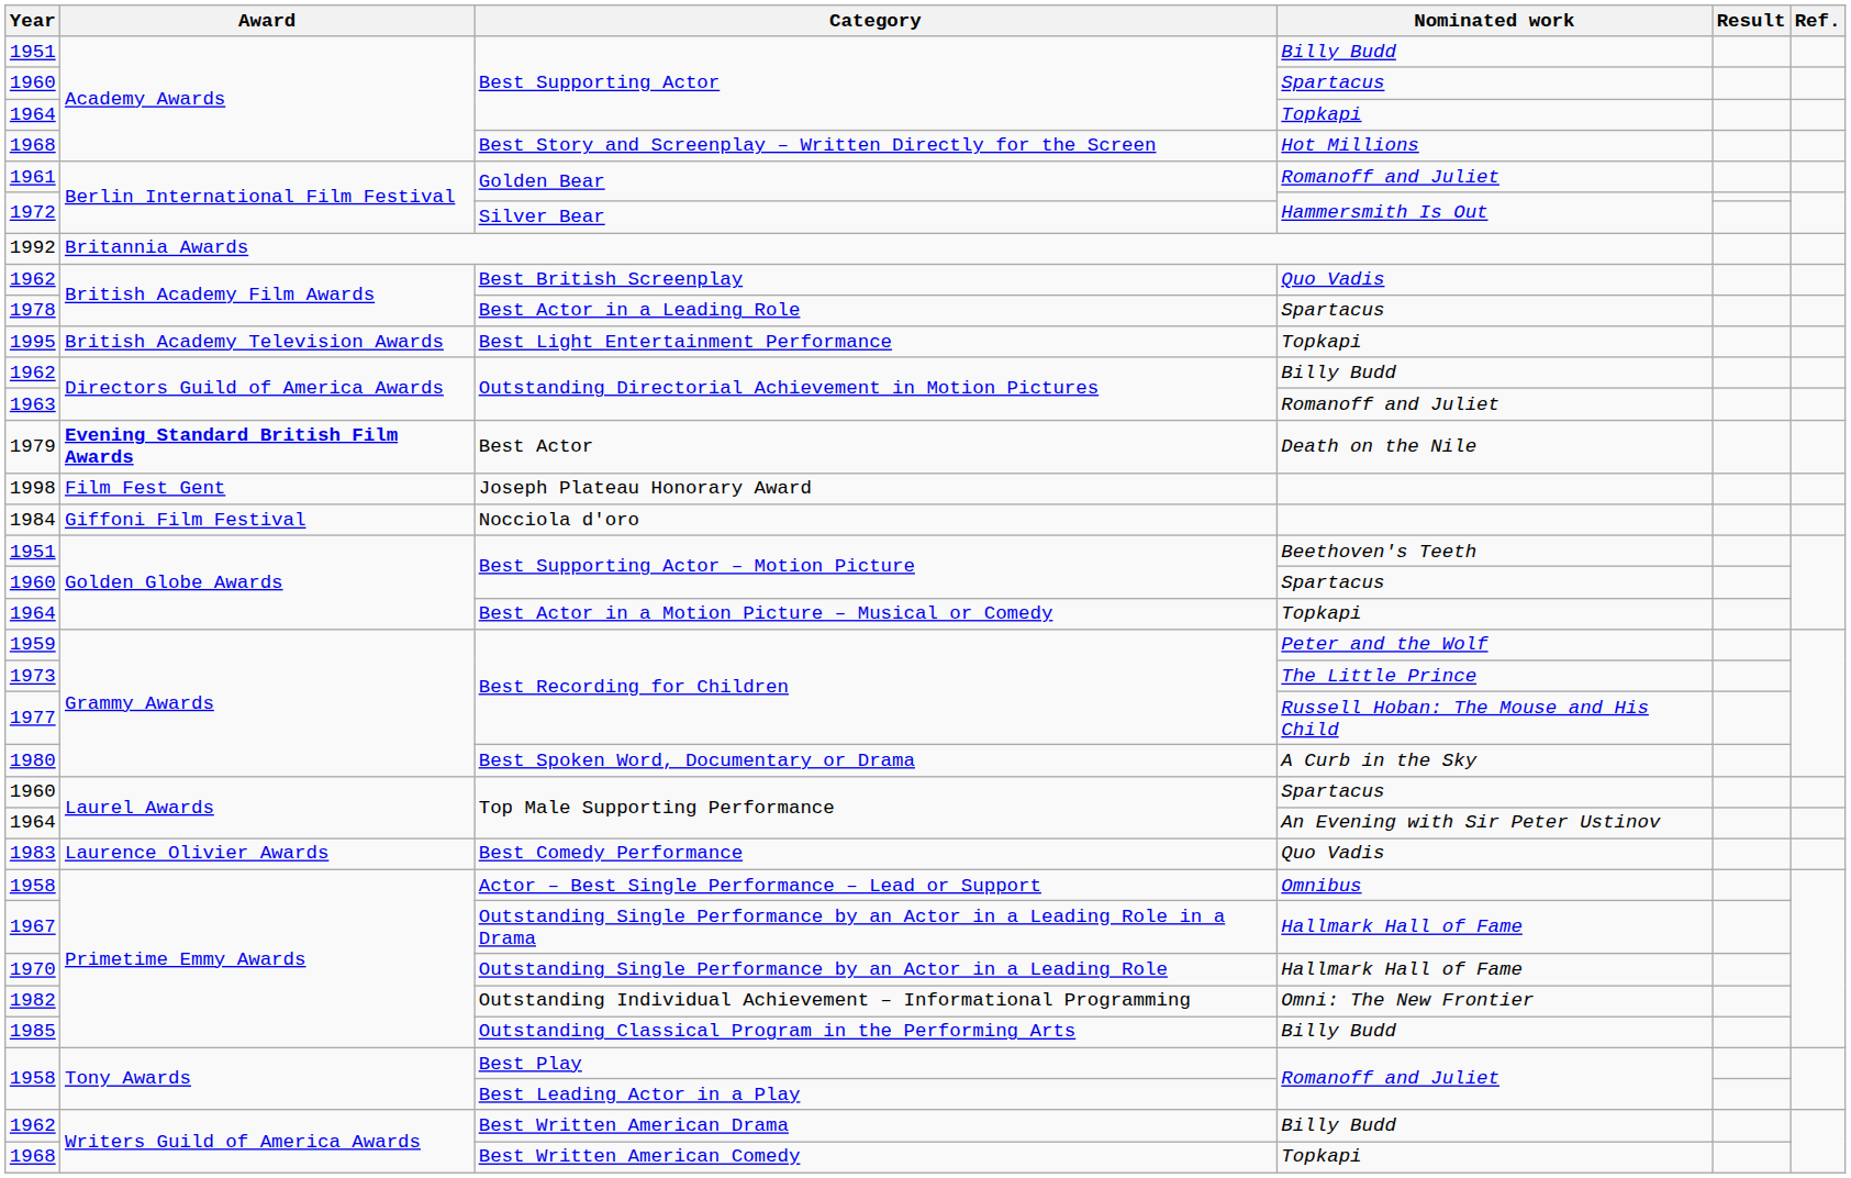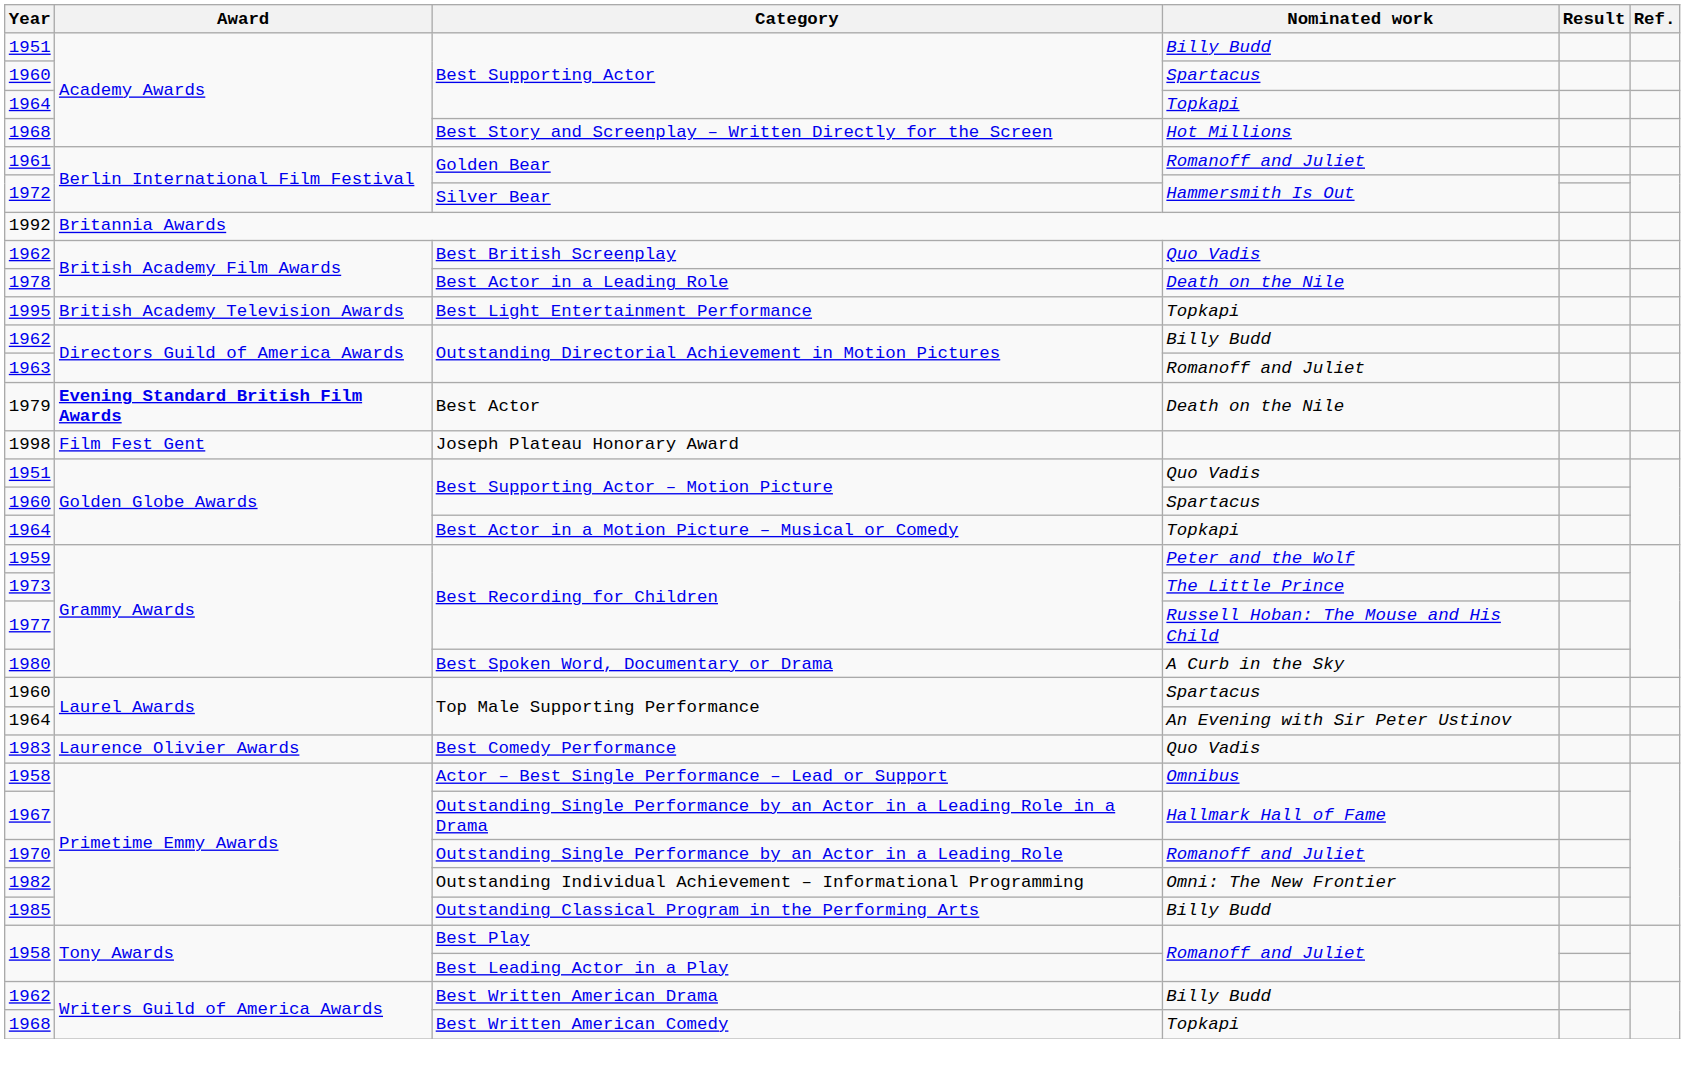 <table class="wikitable">
 <tr>
 <th>Year</th>
 <th>Award</th>
 <th>Category</th>
 <th>Nominated work</th>
 <th>Result</th>
 <th>Ref.</th>
 </tr>
 <tr>
 <td><a href='#'>1951</a></td>
 <td rowspan="4"><a href='#'>Academy Awards</a></td>
 <td rowspan="3"><a href='#'>Best Supporting Actor</a></td>
 <td><em><a href='#'>Billy Budd</a></em></td>
 <td></td>
 <td align="center"></td>
 </tr>
 <tr>
 <td><a href='#'>1960</a></td>
 <td><em><a href='#'>Spartacus</a></em></td>
 <td></td>
 <td align="center"></td>
 </tr>
 <tr>
 <td><a href='#'>1964</a></td>
 <td><em><a href='#'>Topkapi</a></em></td>
 <td></td>
 <td align="center"></td>
 </tr>
 <tr>
 <td><a href='#'>1968</a></td>
 <td><a href='#'>Best Story and Screenplay – Written Directly for the Screen</a></td>
 <td><em><a href='#'>Hot Millions</a></em></td>
 <td></td>
 <td align="center"></td>
 </tr>
 <tr>
 <td><a href='#'>1961</a></td>
 <td rowspan="3"><a href='#'>Berlin International Film Festival</a></td>
 <td rowspan="2"><a href='#'>Golden Bear</a></td>
 <td><em><a href='#'>Romanoff and Juliet</a></em></td>
 <td></td>
 <td align="center"></td>
 </tr>
 <tr>
 <td rowspan="2"><a href='#'>1972</a></td>
 <td rowspan="2"><em><a href='#'>Hammersmith Is Out</a></em></td>
 <td></td>
 <td align="center" rowspan="2"></td>
 </tr>
 <tr>
 <td><a href='#'>Silver Bear</a></td>
 <td></td>
 </tr>
 <tr>
 <td>1992</td>
 <td colspan="3"><a href='#'>Britannia Awards</a></td>
 <td></td>
 <td align="center"></td>
 </tr>
 <tr>
 <td><a href='#'>1962</a></td>
 <td rowspan="2"><a href='#'>British Academy Film Awards</a></td>
 <td><a href='#'>Best British Screenplay</a></td>
 <td><em><a href='#'>Quo Vadis</a></em></td>
 <td></td>
 <td align="center"></td>
 </tr>
 <tr>
 <td><a href='#'>1978</a></td>
 <td><a href='#'>Best Actor in a Leading Role</a></td>
-<td><em>Spartacus</em></td>
+<td><em><a href='#'>Death on the Nile</a></em></td>
 <td></td>
 <td align="center"></td>
 </tr>
 <tr>
 <td><a href='#'>1995</a></td>
 <td><a href='#'>British Academy Television Awards</a></td>
 <td><a href='#'>Best Light Entertainment Performance</a></td>
 <td><em>Topkapi</em></td>
 <td></td>
 <td align="center"></td>
 </tr>
 <tr>
 <td><a href='#'>1962</a></td>
 <td rowspan="2"><a href='#'>Directors Guild of America Awards</a></td>
 <td rowspan="2"><a href='#'>Outstanding Directorial Achievement in Motion Pictures</a></td>
 <td><em>Billy Budd</em></td>
 <td></td>
 <td align="center"></td>
 </tr>
 <tr>
 <td><a href='#'>1963</a></td>
 <td><em>Romanoff and Juliet</em></td>
 <td></td>
 <td align="center"></td>
 </tr>
 <tr>
 <td>1979</td>
 <td><strong><a href='#'>Evening Standard British Film Awards</a></strong></td>
 <td>Best Actor</td>
 <td><em>Death on the Nile</em></td>
 <td></td>
 <td align="center"></td>
 </tr>
 <tr>
 <td>1998</td>
 <td><a href='#'>Film Fest Gent</a></td>
 <td>Joseph Plateau Honorary Award</td>
 <td></td>
 <td></td>
 <td align="center"></td>
 </tr>
 <tr>
-<td>1984</td>
-<td><a href='#'>Giffoni Film Festival</a></td>
-<td>Nocciola d'oro</td>
-<td></td>
-<td></td>
-<td align="center"></td>
-</tr>
-<tr>
 <td><a href='#'>1951</a></td>
 <td rowspan="3"><a href='#'>Golden Globe Awards</a></td>
 <td rowspan="2"><a href='#'>Best Supporting Actor – Motion Picture</a></td>
-<td><em>Beethoven's Teeth</em></td>
+<td><em>Quo Vadis</em></td>
 <td></td>
 <td align="center" rowspan="3"></td>
 </tr>
 <tr>
 <td><a href='#'>1960</a></td>
 <td><em>Spartacus</em></td>
 <td></td>
 </tr>
 <tr>
 <td><a href='#'>1964</a></td>
 <td><a href='#'>Best Actor in a Motion Picture – Musical or Comedy</a></td>
 <td><em>Topkapi</em></td>
 <td></td>
 </tr>
 <tr>
 <td><a href='#'>1959</a></td>
 <td rowspan="4"><a href='#'>Grammy Awards</a></td>
 <td rowspan="3"><a href='#'>Best Recording for Children</a></td>
 <td><em><a href='#'>Peter and the Wolf</a></em></td>
 <td></td>
 <td align="center" rowspan="4"></td>
 </tr>
 <tr>
 <td><a href='#'>1973</a></td>
 <td><em><a href='#'>The Little Prince</a></em></td>
 <td></td>
 </tr>
 <tr>
 <td><a href='#'>1977</a></td>
 <td><em><a href='#'>Russell Hoban: The Mouse and His Child</a></em></td>
 <td></td>
 </tr>
 <tr>
 <td><a href='#'>1980</a></td>
 <td><a href='#'>Best Spoken Word, Documentary or Drama</a></td>
 <td><em>A Curb in the Sky</em></td>
 <td></td>
 </tr>
 <tr>
 <td>1960</td>
 <td rowspan="2"><a href='#'>Laurel Awards</a></td>
 <td rowspan="2">Top Male Supporting Performance</td>
 <td><em>Spartacus</em></td>
 <td></td>
 <td align="center"></td>
 </tr>
 <tr>
 <td>1964</td>
 <td><em>An Evening with Sir Peter Ustinov</em></td>
 <td></td>
 <td align="center"></td>
 </tr>
 <tr>
 <td><a href='#'>1983</a></td>
 <td><a href='#'>Laurence Olivier Awards</a></td>
 <td><a href='#'>Best Comedy Performance</a></td>
 <td><em>Quo Vadis</em></td>
 <td></td>
 <td></td>
 </tr>
 <tr>
 <td><a href='#'>1958</a></td>
 <td rowspan="5"><a href='#'>Primetime Emmy Awards</a></td>
 <td><a href='#'>Actor – Best Single Performance – Lead or Support</a></td>
 <td><em><a href='#'>Omnibus</a></em> </td>
 <td></td>
 <td align="center" rowspan="5"></td>
 </tr>
 <tr>
 <td><a href='#'>1967</a></td>
 <td><a href='#'>Outstanding Single Performance by an Actor in a Leading Role in a Drama</a></td>
 <td><em><a href='#'>Hallmark Hall of Fame</a></em> </td>
 <td></td>
 </tr>
 <tr>
 <td><a href='#'>1970</a></td>
 <td><a href='#'>Outstanding Single Performance by an Actor in a Leading Role</a></td>
-<td><em>Hallmark Hall of Fame</em> </td>
+<td><em><a href='#'>Romanoff and Juliet</a></em></td>
 <td></td>
 </tr>
 <tr>
 <td><a href='#'>1982</a></td>
 <td>Outstanding Individual Achievement – Informational Programming</td>
 <td><em>Omni: The New Frontier</em></td>
 <td></td>
 </tr>
 <tr>
 <td><a href='#'>1985</a></td>
 <td><a href='#'>Outstanding Classical Program in the Performing Arts</a></td>
 <td><em>Billy Budd</em></td>
 <td></td>
 </tr>
 <tr>
 <td rowspan="2"><a href='#'>1958</a></td>
 <td rowspan="2"><a href='#'>Tony Awards</a></td>
 <td><a href='#'>Best Play</a></td>
 <td rowspan="2"><em><a href='#'>Romanoff and Juliet</a></em></td>
 <td></td>
 <td align="center" rowspan="2"></td>
 </tr>
 <tr>
 <td><a href='#'>Best Leading Actor in a Play</a></td>
 <td></td>
 </tr>
 <tr>
 <td><a href='#'>1962</a></td>
 <td rowspan="2"><a href='#'>Writers Guild of America Awards</a></td>
 <td><a href='#'>Best Written American Drama</a></td>
 <td><em>Billy Budd</em></td>
 <td></td>
 <td align="center" rowspan="2"></td>
 </tr>
 <tr>
 <td><a href='#'>1968</a></td>
 <td><a href='#'>Best Written American Comedy</a></td>
 <td><em>Topkapi</em></td>
 <td></td>
 </tr>
 </table>
